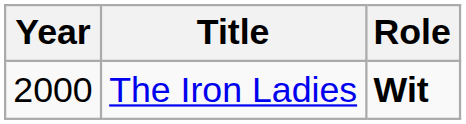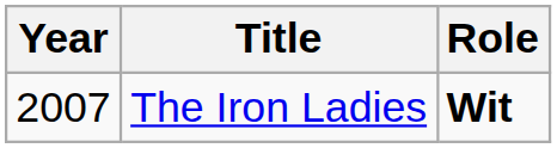 <table class="wikitable">
 <tr>
 <th>Year</th>
 <th>Title</th>
 <th>Role</th>
 </tr>
 <tr>
-<td>2000</td>
+<td>2007</td>
 <td><a href='#'>The Iron Ladies</a></td>
 <td><strong>Wit</strong></td>
 </tr>
 </table>
